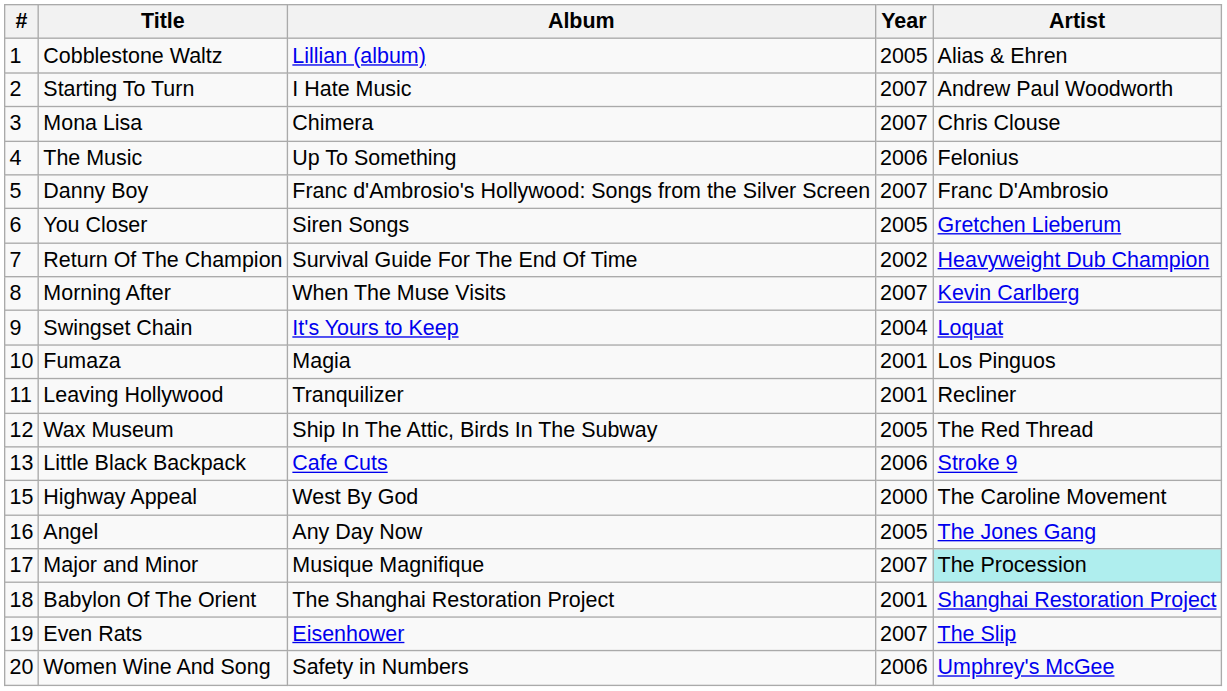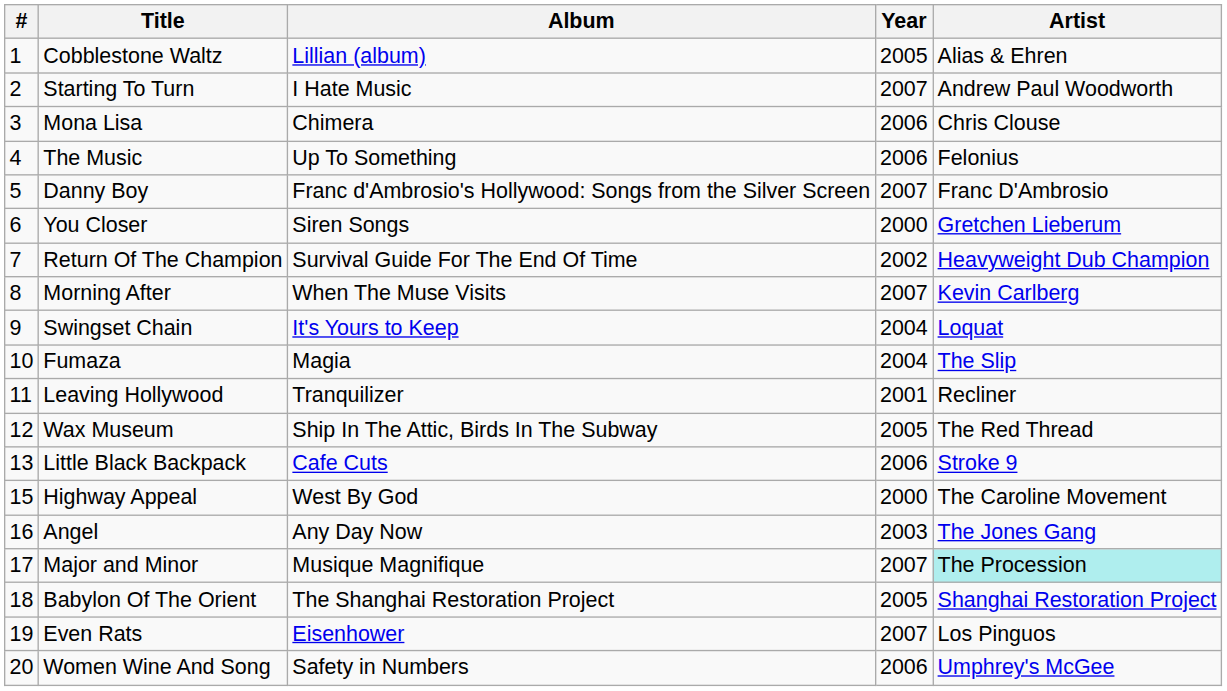 <table class="wikitable sortable">
 <tr>
 <th>#</th>
 <th>Title</th>
 <th>Album</th>
 <th>Year</th>
 <th>Artist</th>
 </tr>
 <tr>
 <td>1</td>
 <td>Cobblestone Waltz</td>
 <td><a href='#'>Lillian (album)</a></td>
 <td>2005</td>
 <td>Alias & Ehren</td>
 </tr>
 <tr>
 <td>2</td>
 <td>Starting To Turn</td>
 <td>I Hate Music</td>
 <td>2007</td>
 <td>Andrew Paul Woodworth</td>
 </tr>
 <tr>
 <td>3</td>
 <td>Mona Lisa</td>
 <td>Chimera</td>
-<td>2007</td>
+<td>2006</td>
 <td>Chris Clouse</td>
 </tr>
 <tr>
 <td>4</td>
 <td>The Music</td>
 <td>Up To Something</td>
 <td>2006</td>
 <td>Felonius</td>
 </tr>
 <tr>
 <td>5</td>
 <td>Danny Boy</td>
 <td>Franc d'Ambrosio's Hollywood: Songs from the Silver Screen</td>
 <td>2007</td>
 <td>Franc D'Ambrosio</td>
 </tr>
 <tr>
 <td>6</td>
 <td>You Closer</td>
 <td>Siren Songs</td>
-<td>2005</td>
+<td>2000</td>
 <td><a href='#'>Gretchen Lieberum</a></td>
 </tr>
 <tr>
 <td>7</td>
 <td>Return Of The Champion</td>
 <td>Survival Guide For The End Of Time</td>
 <td>2002</td>
 <td><a href='#'>Heavyweight Dub Champion</a></td>
 </tr>
 <tr>
 <td>8</td>
 <td>Morning After</td>
 <td>When The Muse Visits</td>
 <td>2007</td>
 <td><a href='#'>Kevin Carlberg</a></td>
 </tr>
 <tr>
 <td>9</td>
 <td>Swingset Chain</td>
 <td><a href='#'>It's Yours to Keep</a></td>
 <td>2004</td>
 <td><a href='#'>Loquat</a></td>
 </tr>
 <tr>
 <td>10</td>
 <td>Fumaza</td>
 <td>Magia</td>
-<td>2001</td>
-<td>Los Pinguos</td>
+<td>2004</td>
+<td><a href='#'>The Slip</a></td>
 </tr>
 <tr>
 <td>11</td>
 <td>Leaving Hollywood</td>
 <td>Tranquilizer</td>
 <td>2001</td>
 <td>Recliner</td>
 </tr>
 <tr>
 <td>12</td>
 <td>Wax Museum</td>
 <td>Ship In The Attic, Birds In The Subway</td>
 <td>2005</td>
 <td>The Red Thread</td>
 </tr>
 <tr>
 <td>13</td>
 <td>Little Black Backpack</td>
 <td><a href='#'>Cafe Cuts</a></td>
 <td>2006</td>
 <td><a href='#'>Stroke 9</a></td>
 </tr>
 <tr>
 <td>15</td>
 <td>Highway Appeal</td>
 <td>West By God</td>
 <td>2000</td>
 <td>The Caroline Movement</td>
 </tr>
 <tr>
 <td>16</td>
 <td>Angel</td>
 <td>Any Day Now</td>
-<td>2005</td>
+<td>2003</td>
 <td><a href='#'>The Jones Gang</a></td>
 </tr>
 <tr>
 <td>17</td>
 <td>Major and Minor</td>
 <td>Musique Magnifique</td>
 <td>2007</td>
 <td style="background: paleturquoise;">The Procession</td>
 </tr>
 <tr>
 <td>18</td>
 <td>Babylon Of The Orient</td>
 <td>The Shanghai Restoration Project</td>
-<td>2001</td>
+<td>2005</td>
 <td><a href='#'>Shanghai Restoration Project</a></td>
 </tr>
 <tr>
 <td>19</td>
 <td>Even Rats</td>
 <td><a href='#'>Eisenhower</a></td>
 <td>2007</td>
-<td><a href='#'>The Slip</a></td>
+<td>Los Pinguos</td>
 </tr>
 <tr>
 <td>20</td>
 <td>Women Wine And Song</td>
 <td>Safety in Numbers</td>
 <td>2006</td>
 <td><a href='#'>Umphrey's McGee</a></td>
 </tr>
 </table>
